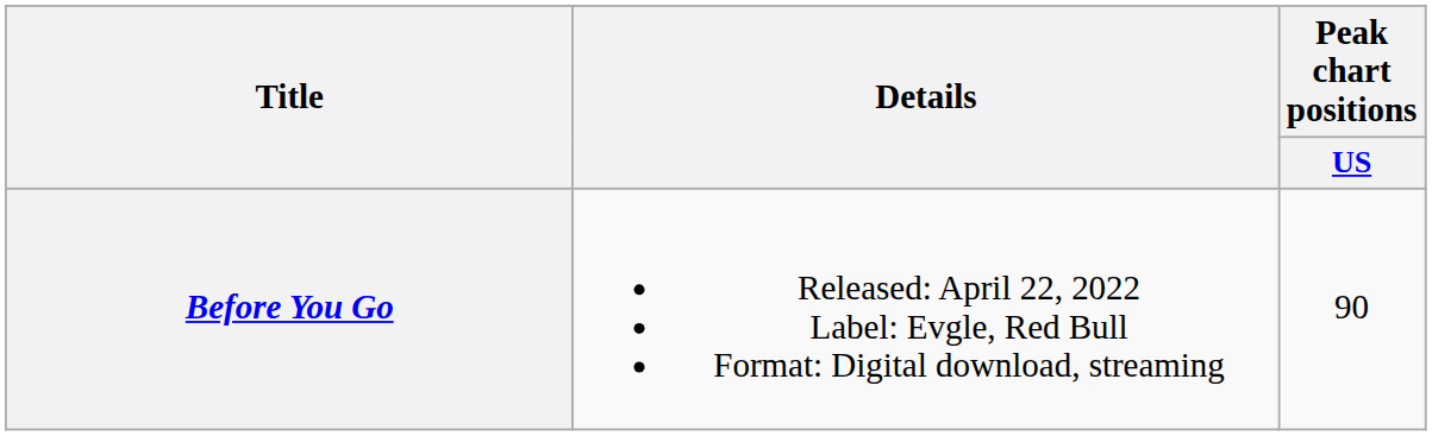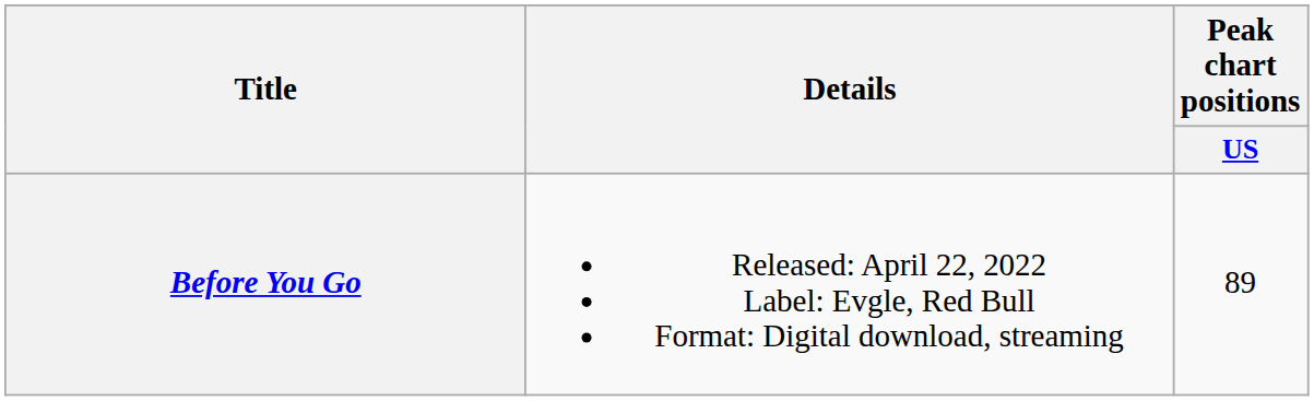 <table class="wikitable plainrowheaders" style="text-align:center;">
 <tr>
 <th scope="col" rowspan="2" style="width:16em;">Title</th>
 <th scope="col" rowspan="2" style="width:20em;">Details</th>
 <th scope="col" colspan="1">Peak chart positions</th>
 </tr>
 <tr>
 <th scope="col" style="width:3em;font-size:90%;"><a href='#'>US</a><br></th>
 </tr>
 <tr>
 <th scope="row"><em><a href='#'>Before You Go</a></em></th>
 <td><br><ul><li>Released: April 22, 2022</li><li>Label: Evgle, Red Bull</li><li>Format: Digital download, streaming</li></ul></td>
-<td>90</td>
+<td>89</td>
 </tr>
 </table>
